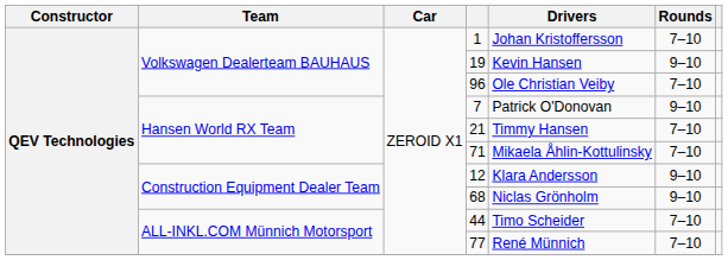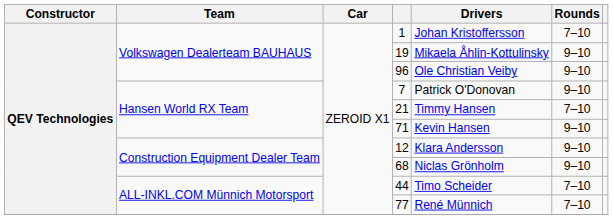 <table class="wikitable" style="font-size:85%;">
 <tr>
 <th>Constructor</th>
 <th>Team</th>
 <th>Car</th>
 <th></th>
 <th>Drivers</th>
 <th>Rounds</th>
 <th></th>
 </tr>
 <tr>
 <th rowspan="10">QEV Technologies</th>
 <td rowspan="3"> <a href='#'>Volkswagen Dealerteam BAUHAUS</a></td>
 <td rowspan="10">ZEROID X1</td>
 <td align="center">1</td>
 <td> <a href='#'>Johan Kristoffersson</a></td>
 <td align="center">7–10</td>
 <td align="center"></td>
 </tr>
 <tr>
 <td align="center">19</td>
-<td> <a href='#'>Kevin Hansen</a></td>
+<td> <a href='#'>Mikaela Åhlin-Kottulinsky</a></td>
 <td align="center">9–10</td>
 <td align="center"></td>
 </tr>
 <tr>
 <td align="center">96</td>
 <td> <a href='#'>Ole Christian Veiby</a></td>
-<td align="center">7–10</td>
+<td align="center">9–10</td>
 <td align="center"></td>
 </tr>
 <tr>
 <td rowspan="3"> <a href='#'>Hansen World RX Team</a></td>
 <td align="center">7</td>
 <td> Patrick O'Donovan</td>
 <td align="center">9–10</td>
 <td align="center"></td>
 </tr>
 <tr>
 <td align="center">21</td>
 <td> <a href='#'>Timmy Hansen</a></td>
 <td align="center">7–10</td>
 <td align="center"></td>
 </tr>
 <tr>
 <td align="center">71</td>
-<td> <a href='#'>Mikaela Åhlin-Kottulinsky</a></td>
-<td align="center">7–10</td>
+<td> <a href='#'>Kevin Hansen</a></td>
+<td align="center">9–10</td>
 <td align="center"></td>
 </tr>
 <tr>
 <td rowspan="2"> <a href='#'>Construction Equipment Dealer Team</a></td>
 <td align="center">12</td>
 <td> <a href='#'>Klara Andersson</a></td>
 <td align="center">9–10</td>
 <td align="center"></td>
 </tr>
 <tr>
 <td align="center">68</td>
 <td> <a href='#'>Niclas Grönholm</a></td>
 <td align="center">9–10</td>
 <td align="center"></td>
 </tr>
 <tr>
 <td rowspan="2"> <a href='#'>ALL-INKL.COM Münnich Motorsport</a></td>
 <td align="center">44</td>
 <td> <a href='#'>Timo Scheider</a></td>
 <td align="center">7–10</td>
 <td align="center"></td>
 </tr>
 <tr>
 <td align="center">77</td>
 <td> <a href='#'>René Münnich</a></td>
 <td align="center">7–10</td>
 <td align="center"></td>
 </tr>
 <tr>
 </tr>
 </table>
